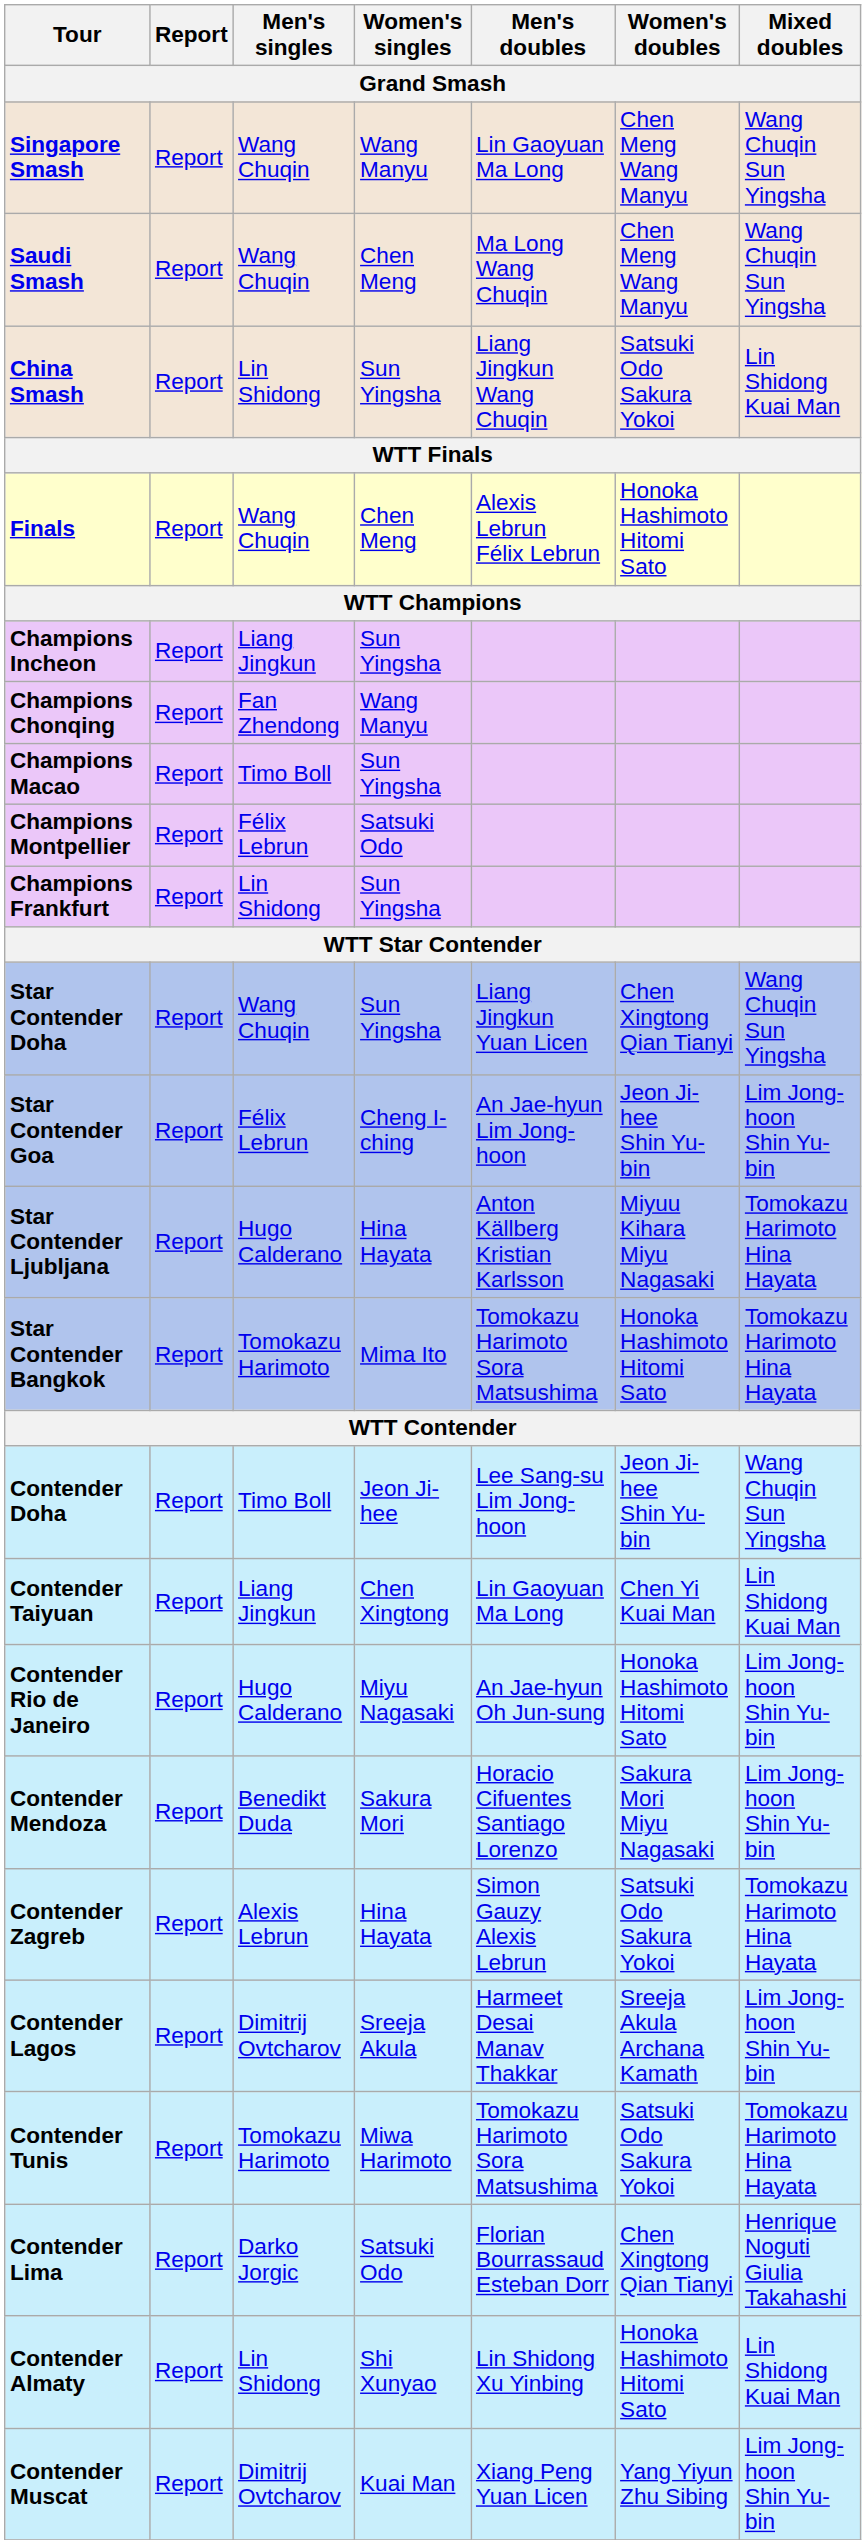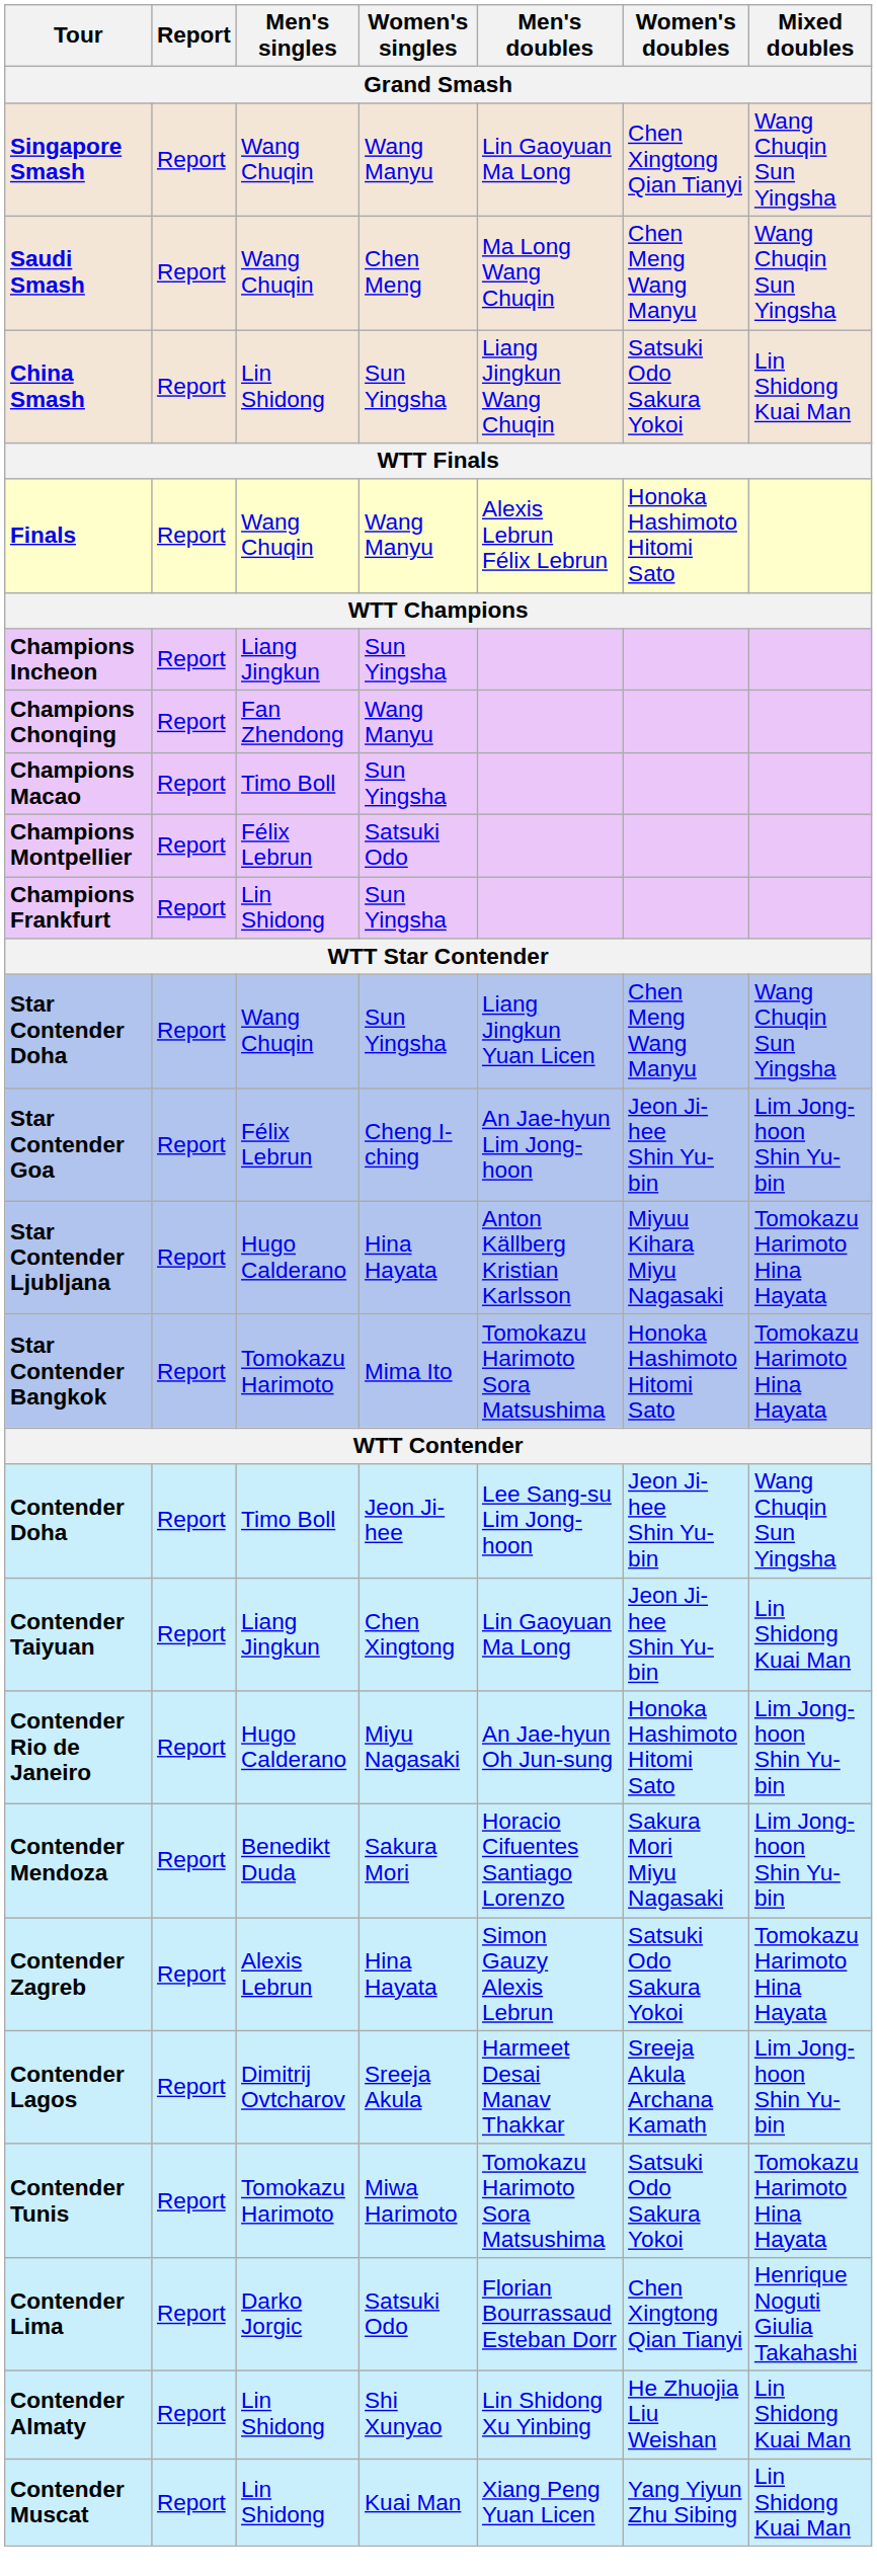 <table class="wikitable">
 <tr>
 <th>Tour</th>
 <th>Report</th>
 <th>Men's singles</th>
 <th>Women's singles</th>
 <th>Men's doubles</th>
 <th>Women's doubles</th>
 <th>Mixed doubles</th>
 </tr>
 <tr>
 <th colspan="7">Grand Smash</th>
 </tr>
 <tr bgcolor="#f3e6d7">
 <td><strong><a href='#'>Singapore Smash</a></strong></td>
 <td><a href='#'>Report</a></td>
 <td> <a href='#'>Wang Chuqin</a></td>
 <td> <a href='#'>Wang Manyu</a></td>
 <td> <a href='#'>Lin Gaoyuan</a><br> <a href='#'>Ma Long</a></td>
-<td> <a href='#'>Chen Meng</a><br> <a href='#'>Wang Manyu</a></td>
+<td> <a href='#'>Chen Xingtong</a><br> <a href='#'>Qian Tianyi</a></td>
 <td> <a href='#'>Wang Chuqin</a><br> <a href='#'>Sun Yingsha</a></td>
 </tr>
 <tr bgcolor="#f3e6d7">
 <td><strong><a href='#'>Saudi Smash</a></strong></td>
 <td><a href='#'>Report</a></td>
 <td> <a href='#'>Wang Chuqin</a></td>
 <td> <a href='#'>Chen Meng</a></td>
 <td> <a href='#'>Ma Long</a><br> <a href='#'>Wang Chuqin</a></td>
 <td> <a href='#'>Chen Meng</a><br> <a href='#'>Wang Manyu</a></td>
 <td> <a href='#'>Wang Chuqin</a><br> <a href='#'>Sun Yingsha</a></td>
 </tr>
 <tr bgcolor="#f3e6d7">
 <td><strong><a href='#'>China Smash</a></strong></td>
 <td><a href='#'>Report</a></td>
 <td> <a href='#'>Lin Shidong</a></td>
 <td> <a href='#'>Sun Yingsha</a></td>
 <td> <a href='#'>Liang Jingkun</a><br> <a href='#'>Wang Chuqin</a></td>
 <td> <a href='#'>Satsuki Odo</a><br> <a href='#'>Sakura Yokoi</a></td>
 <td> <a href='#'>Lin Shidong</a><br> <a href='#'>Kuai Man</a></td>
 </tr>
 <tr>
 <th colspan="7">WTT Finals</th>
 </tr>
 <tr bgcolor="#ffc">
 <td><strong><a href='#'>Finals</a></strong></td>
 <td><a href='#'>Report</a></td>
 <td> <a href='#'>Wang Chuqin</a></td>
-<td> <a href='#'>Chen Meng</a></td>
+<td> <a href='#'>Wang Manyu</a></td>
 <td> <a href='#'>Alexis Lebrun</a><br> <a href='#'>Félix Lebrun</a></td>
 <td> <a href='#'>Honoka Hashimoto</a><br> <a href='#'>Hitomi Sato</a></td>
 <td> <br></td>
 </tr>
 <tr>
 <th colspan="7">WTT Champions</th>
 </tr>
 <tr bgcolor="#EBC7F9">
 <td><strong>Champions Incheon</strong></td>
 <td><a href='#'>Report</a></td>
 <td> <a href='#'>Liang Jingkun</a></td>
 <td> <a href='#'>Sun Yingsha</a></td>
 <td> <br></td>
 <td> <br></td>
 <td> <br></td>
 </tr>
 <tr bgcolor="#EBC7F9">
 <td><strong>Champions Chonqing</strong></td>
 <td><a href='#'>Report</a></td>
 <td> <a href='#'>Fan Zhendong</a></td>
 <td> <a href='#'>Wang Manyu</a></td>
 <td> <br></td>
 <td> <br></td>
 <td> <br></td>
 </tr>
 <tr bgcolor="#EBC7F9">
 <td><strong>Champions Macao</strong></td>
 <td><a href='#'>Report</a></td>
 <td> <a href='#'>Timo Boll</a></td>
 <td> <a href='#'>Sun Yingsha</a></td>
 <td> <br></td>
 <td> <br></td>
 <td> <br></td>
 </tr>
 <tr bgcolor="#EBC7F9">
 <td><strong>Champions Montpellier</strong></td>
 <td><a href='#'>Report</a></td>
 <td> <a href='#'>Félix Lebrun</a></td>
 <td> <a href='#'>Satsuki Odo</a></td>
 <td> <br></td>
 <td> <br></td>
 <td> <br></td>
 </tr>
 <tr bgcolor="#EBC7F9">
 <td><strong>Champions Frankfurt</strong></td>
 <td><a href='#'>Report</a></td>
 <td> <a href='#'>Lin Shidong</a></td>
 <td> <a href='#'>Sun Yingsha</a></td>
 <td> <br></td>
 <td> <br></td>
 <td> <br></td>
 </tr>
 <tr>
 <th colspan="7">WTT Star Contender</th>
 </tr>
 <tr bgcolor="#b0c4ed">
 <td><strong>Star Contender Doha</strong></td>
 <td><a href='#'>Report</a></td>
 <td> <a href='#'>Wang Chuqin</a></td>
 <td> <a href='#'>Sun Yingsha</a></td>
 <td> <a href='#'>Liang Jingkun</a><br> <a href='#'>Yuan Licen</a></td>
-<td> <a href='#'>Chen Xingtong</a><br> <a href='#'>Qian Tianyi</a></td>
+<td> <a href='#'>Chen Meng</a><br> <a href='#'>Wang Manyu</a></td>
 <td> <a href='#'>Wang Chuqin</a><br> <a href='#'>Sun Yingsha</a></td>
 </tr>
 <tr bgcolor="#b0c4ed">
 <td><strong>Star Contender Goa</strong></td>
 <td><a href='#'>Report</a></td>
 <td> <a href='#'>Félix Lebrun</a></td>
 <td> <a href='#'>Cheng I-ching</a></td>
 <td> <a href='#'>An Jae-hyun</a><br> <a href='#'>Lim Jong-hoon</a></td>
 <td> <a href='#'>Jeon Ji-hee</a><br> <a href='#'>Shin Yu-bin</a></td>
 <td> <a href='#'>Lim Jong-hoon</a><br> <a href='#'>Shin Yu-bin</a></td>
 </tr>
 <tr bgcolor="#b0c4ed">
 <td><strong>Star Contender Ljubljana</strong></td>
 <td><a href='#'>Report</a></td>
 <td> <a href='#'>Hugo Calderano</a></td>
 <td> <a href='#'>Hina Hayata</a></td>
 <td> <a href='#'>Anton Källberg</a><br> <a href='#'>Kristian Karlsson</a></td>
 <td> <a href='#'>Miyuu Kihara</a><br> <a href='#'>Miyu Nagasaki</a></td>
 <td> <a href='#'>Tomokazu Harimoto</a><br> <a href='#'>Hina Hayata</a></td>
 </tr>
 <tr bgcolor="#b0c4ed">
 <td><strong>Star Contender Bangkok</strong></td>
 <td><a href='#'>Report</a></td>
 <td> <a href='#'>Tomokazu Harimoto</a></td>
 <td> <a href='#'>Mima Ito</a></td>
 <td> <a href='#'>Tomokazu Harimoto</a><br> <a href='#'>Sora Matsushima</a></td>
 <td> <a href='#'>Honoka Hashimoto</a><br> <a href='#'>Hitomi Sato</a></td>
 <td> <a href='#'>Tomokazu Harimoto</a><br> <a href='#'>Hina Hayata</a></td>
 </tr>
 <tr>
 <th colspan="7">WTT Contender</th>
 </tr>
 <tr bgcolor="#C9EFFC">
 <td><strong>Contender Doha</strong></td>
 <td><a href='#'>Report</a></td>
 <td> <a href='#'>Timo Boll</a></td>
 <td> <a href='#'>Jeon Ji-hee</a></td>
 <td> <a href='#'>Lee Sang-su</a><br> <a href='#'>Lim Jong-hoon</a></td>
 <td> <a href='#'>Jeon Ji-hee</a><br> <a href='#'>Shin Yu-bin</a></td>
 <td> <a href='#'>Wang Chuqin</a><br> <a href='#'>Sun Yingsha</a></td>
 </tr>
 <tr bgcolor="#C9EFFC">
 <td><strong>Contender Taiyuan</strong></td>
 <td><a href='#'>Report</a></td>
 <td> <a href='#'>Liang Jingkun</a></td>
 <td> <a href='#'>Chen Xingtong</a></td>
 <td> <a href='#'>Lin Gaoyuan</a><br> <a href='#'>Ma Long</a></td>
-<td> <a href='#'>Chen Yi</a><br> <a href='#'>Kuai Man</a></td>
+<td> <a href='#'>Jeon Ji-hee</a><br> <a href='#'>Shin Yu-bin</a></td>
 <td> <a href='#'>Lin Shidong</a><br> <a href='#'>Kuai Man</a></td>
 </tr>
 <tr bgcolor="#C9EFFC">
 <td><strong>Contender Rio de Janeiro</strong></td>
 <td><a href='#'>Report</a></td>
 <td> <a href='#'>Hugo Calderano</a></td>
 <td> <a href='#'>Miyu Nagasaki</a></td>
 <td> <a href='#'>An Jae-hyun</a><br> <a href='#'>Oh Jun-sung</a></td>
 <td> <a href='#'>Honoka Hashimoto</a><br> <a href='#'>Hitomi Sato</a></td>
 <td> <a href='#'>Lim Jong-hoon</a><br> <a href='#'>Shin Yu-bin</a></td>
 </tr>
 <tr bgcolor="#C9EFFC">
 <td><strong>Contender Mendoza</strong></td>
 <td><a href='#'>Report</a></td>
 <td> <a href='#'>Benedikt Duda</a></td>
 <td> <a href='#'>Sakura Mori</a></td>
 <td> <a href='#'>Horacio Cifuentes</a><br> <a href='#'>Santiago Lorenzo</a></td>
 <td> <a href='#'>Sakura Mori</a><br> <a href='#'>Miyu Nagasaki</a></td>
 <td> <a href='#'>Lim Jong-hoon</a><br> <a href='#'>Shin Yu-bin</a></td>
 </tr>
 <tr bgcolor="#C9EFFC">
 <td><strong>Contender Zagreb</strong></td>
 <td><a href='#'>Report</a></td>
 <td> <a href='#'>Alexis Lebrun</a></td>
 <td> <a href='#'>Hina Hayata</a></td>
 <td> <a href='#'>Simon Gauzy</a><br> <a href='#'>Alexis Lebrun</a></td>
 <td> <a href='#'>Satsuki Odo</a><br> <a href='#'>Sakura Yokoi</a></td>
 <td> <a href='#'>Tomokazu Harimoto</a><br> <a href='#'>Hina Hayata</a></td>
 </tr>
 <tr bgcolor="#C9EFFC">
 <td><strong>Contender Lagos</strong></td>
 <td><a href='#'>Report</a></td>
 <td> <a href='#'>Dimitrij Ovtcharov</a></td>
 <td> <a href='#'>Sreeja Akula</a></td>
 <td> <a href='#'>Harmeet Desai</a><br> <a href='#'>Manav Thakkar</a></td>
 <td> <a href='#'>Sreeja Akula</a><br> <a href='#'>Archana Kamath</a></td>
 <td> <a href='#'>Lim Jong-hoon</a><br> <a href='#'>Shin Yu-bin</a></td>
 </tr>
 <tr bgcolor="#C9EFFC">
 <td><strong>Contender Tunis</strong></td>
 <td><a href='#'>Report</a></td>
 <td> <a href='#'>Tomokazu Harimoto</a></td>
 <td> <a href='#'>Miwa Harimoto</a></td>
 <td> <a href='#'>Tomokazu Harimoto</a><br> <a href='#'>Sora Matsushima</a></td>
 <td> <a href='#'>Satsuki Odo</a><br> <a href='#'>Sakura Yokoi</a></td>
 <td> <a href='#'>Tomokazu Harimoto</a><br> <a href='#'>Hina Hayata</a></td>
 </tr>
 <tr bgcolor="#C9EFFC">
 <td><strong>Contender Lima</strong></td>
 <td><a href='#'>Report</a></td>
 <td> <a href='#'>Darko Jorgic</a></td>
 <td> <a href='#'>Satsuki Odo</a></td>
 <td> <a href='#'>Florian Bourrassaud</a><br> <a href='#'>Esteban Dorr</a></td>
 <td> <a href='#'>Chen Xingtong</a><br> <a href='#'>Qian Tianyi</a></td>
 <td> <a href='#'>Henrique Noguti</a><br> <a href='#'>Giulia Takahashi</a></td>
 </tr>
 <tr bgcolor="#C9EFFC">
 <td><strong>Contender Almaty</strong></td>
 <td><a href='#'>Report</a></td>
 <td> <a href='#'>Lin Shidong</a></td>
 <td> <a href='#'>Shi Xunyao</a></td>
 <td> <a href='#'>Lin Shidong</a><br> <a href='#'>Xu Yinbing</a></td>
-<td> <a href='#'>Honoka Hashimoto</a><br> <a href='#'>Hitomi Sato</a></td>
+<td> <a href='#'>He Zhuojia</a><br> <a href='#'>Liu Weishan</a></td>
 <td> <a href='#'>Lin Shidong</a><br> <a href='#'>Kuai Man</a></td>
 </tr>
 <tr bgcolor="#C9EFFC">
 <td><strong>Contender Muscat</strong></td>
 <td><a href='#'>Report</a></td>
-<td> <a href='#'>Dimitrij Ovtcharov</a></td>
+<td> <a href='#'>Lin Shidong</a></td>
 <td> <a href='#'>Kuai Man</a></td>
 <td> <a href='#'>Xiang Peng</a><br> <a href='#'>Yuan Licen</a></td>
 <td> <a href='#'>Yang Yiyun</a><br> <a href='#'>Zhu Sibing</a></td>
-<td> <a href='#'>Lim Jong-hoon</a><br> <a href='#'>Shin Yu-bin</a></td>
+<td> <a href='#'>Lin Shidong</a><br> <a href='#'>Kuai Man</a></td>
 </tr>
 </table>
